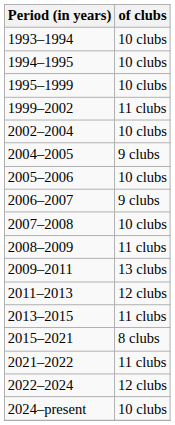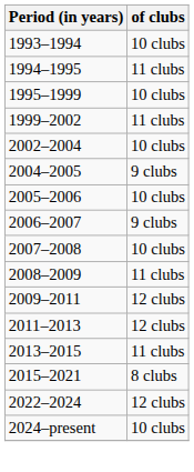 <table class="wikitable sortable mw-collapsible">
 <tr>
 <th>Period (in years)</th>
 <th> of clubs</th>
 </tr>
 <tr>
 <td>1993–1994</td>
 <td>10 clubs</td>
 </tr>
 <tr>
 <td>1994–1995</td>
-<td>10 clubs</td>
+<td>11 clubs</td>
 </tr>
 <tr>
 <td>1995–1999</td>
 <td>10 clubs</td>
 </tr>
 <tr>
 <td>1999–2002</td>
 <td>11 clubs</td>
 </tr>
 <tr>
 <td>2002–2004</td>
 <td>10 clubs</td>
 </tr>
 <tr>
 <td>2004–2005</td>
 <td>9 clubs</td>
 </tr>
 <tr>
 <td>2005–2006</td>
 <td>10 clubs</td>
 </tr>
 <tr>
 <td>2006–2007</td>
 <td>9 clubs</td>
 </tr>
 <tr>
 <td>2007–2008</td>
 <td>10 clubs</td>
 </tr>
 <tr>
 <td>2008–2009</td>
 <td>11 clubs</td>
 </tr>
 <tr>
 <td>2009–2011</td>
-<td>13 clubs</td>
+<td>12 clubs</td>
 </tr>
 <tr>
 <td>2011–2013</td>
 <td>12 clubs</td>
 </tr>
 <tr>
 <td>2013–2015</td>
 <td>11 clubs</td>
 </tr>
 <tr>
 <td>2015–2021</td>
 <td>8 clubs</td>
 </tr>
 <tr>
-<td>2021–2022</td>
-<td>11 clubs</td>
-</tr>
-<tr>
 <td>2022–2024</td>
 <td>12 clubs</td>
 </tr>
 <tr>
 <td>2024–present</td>
 <td>10 clubs</td>
 </tr>
 <tr>
 </tr>
 </table>
